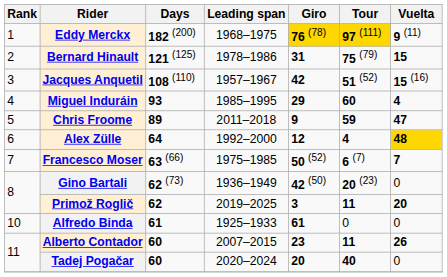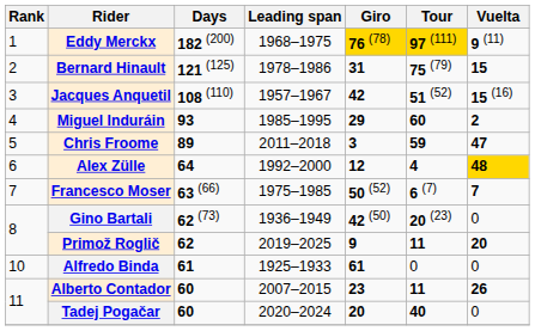 <table class="sortable plainrowheaders wikitable">
 <tr>
 <th scope=col>Rank</th>
 <th scope=col>Rider</th>
 <th scope=col>Days</th>
 <th scope=col>Leading span</th>
 <th scope=col>Giro</th>
 <th scope=col>Tour</th>
 <th scope=col>Vuelta</th>
 </tr>
 <tr>
 <td>1</td>
 <th scope="row" align="left" style="background: #ffefd5"> <a href='#'>Eddy Merckx</a></th>
 <td><strong>182</strong> <sup>(200)</sup></td>
 <td align="center">1968–1975</td>
 <td bgcolor="gold"><strong>76</strong> <sup>(78)</sup></td>
 <td bgcolor="gold"><strong>97</strong> <sup>(111)</sup></td>
 <td><strong>9</strong> <sup>(11)</sup></td>
 </tr>
 <tr>
 <td>2</td>
 <th scope="row" align="left" style="background: #ffefd5"> <a href='#'>Bernard Hinault</a></th>
 <td width="70px"><strong>121</strong> <sup>(125)</sup></td>
 <td align="center">1978–1986</td>
 <td width="60px"><strong>31</strong></td>
 <td width="60px"><strong>75</strong> <sup>(79)</sup></td>
 <td width="60px"><strong>15</strong></td>
 </tr>
 <tr>
 <td>3</td>
 <th scope="row" align="left" style="background: #ffefd5"> <a href='#'>Jacques Anquetil</a></th>
 <td><strong>108</strong> <sup>(110)</sup></td>
 <td align="center">1957–1967</td>
 <td><strong>42</strong></td>
 <td><strong>51</strong> <sup>(52)</sup></td>
 <td><strong>15</strong> <sup>(16)</sup></td>
 </tr>
 <tr>
 <td>4</td>
 <th scope="row" align="left" style="background: #ffefd5"> <a href='#'>Miguel Induráin</a></th>
 <td><strong>93</strong></td>
 <td align="center">1985–1995</td>
 <td><strong>29</strong></td>
 <td><strong>60</strong></td>
-<td><strong>4</strong></td>
+<td><strong>2</strong></td>
 </tr>
 <tr>
 <td>5</td>
 <th scope="row" align="left" style="background: #ffefd5"> <a href='#'>Chris Froome</a></th>
 <td><strong>89</strong></td>
 <td align="center">2011–2018</td>
-<td><strong>9</strong></td>
+<td><strong>3</strong></td>
 <td><strong>59</strong></td>
 <td><strong>47</strong></td>
 </tr>
 <tr>
 <td>6</td>
 <th scope="row" align="left" style="background: #ffefd5"> <a href='#'>Alex Zülle</a></th>
 <td><strong>64</strong></td>
 <td align="center">1992–2000</td>
 <td><strong>12</strong></td>
 <td><strong>4</strong></td>
 <td bgcolor="gold"><strong>48</strong></td>
 </tr>
 <tr>
 <td>7</td>
 <th scope="row" align="left" style="background: #ffefd5"> <a href='#'>Francesco Moser</a></th>
 <td><strong>63</strong> <sup>(66)</sup></td>
 <td align="center">1975–1985</td>
 <td><strong>50</strong> <sup>(52)</sup></td>
 <td><strong>6</strong> <sup>(7)</sup></td>
 <td><strong>7</strong></td>
 </tr>
 <tr>
 <td rowspan="2">8</td>
 <th scope="row" align="left"> <a href='#'>Gino Bartali</a></th>
 <td><strong>62</strong> <sup>(73)</sup></td>
 <td align="center">1936–1949</td>
 <td><strong>42</strong> <sup>(50)</sup></td>
 <td><strong>20</strong> <sup>(23)</sup></td>
 <td>0</td>
 </tr>
 <tr>
 <th align="left" scope="row" style="background: #ffefd5"> <a href='#'>Primož Roglič</a></th>
 <td><strong>62</strong></td>
 <td align="center">2019–2025</td>
-<td><strong>3</strong></td>
+<td><strong>9</strong></td>
 <td><strong>11</strong></td>
 <td><strong>20</strong></td>
 </tr>
 <tr>
 <td>10</td>
 <th align="left" scope="row"> <a href='#'>Alfredo Binda</a></th>
 <td><strong>61</strong></td>
 <td align="center">1925–1933</td>
 <td><strong>61</strong></td>
 <td>0</td>
 <td>0</td>
 </tr>
 <tr>
 <td rowspan="2">11</td>
 <th align="left" scope="row" style="background: #ffefd5"> <a href='#'>Alberto Contador</a></th>
 <td><strong>60</strong></td>
 <td align="center">2007–2015</td>
 <td><strong>23</strong></td>
 <td><strong>11</strong></td>
 <td><strong>26</strong></td>
 </tr>
 <tr>
 <th scope=row align=left> <a href='#'>Tadej Pogačar</a></th>
 <td><strong>60</strong></td>
 <td align="center">2020–2024</td>
 <td><strong>20</strong></td>
 <td><strong>40</strong></td>
 <td>0</td>
 </tr>
 <tr>
 </tr>
 </table>
